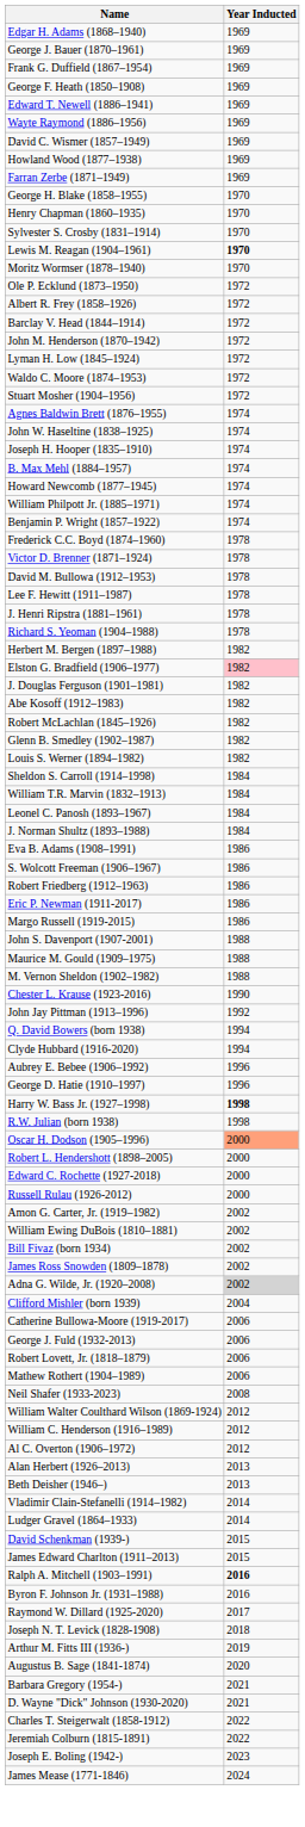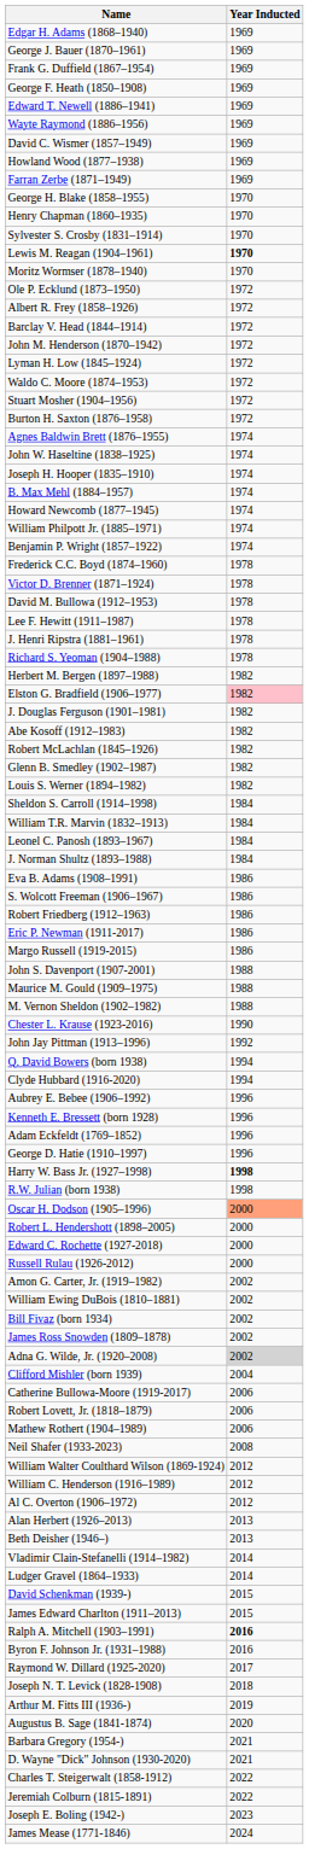 <table class="wikitable sortable">
 <tr>
 <th>Name</th>
 <th>Year Inducted</th>
 </tr>
 <tr>
 <td><a href='#'>Edgar H. Adams</a> (1868–1940)</td>
 <td>1969</td>
 </tr>
 <tr>
 <td>George J. Bauer (1870–1961)</td>
 <td>1969</td>
 </tr>
 <tr>
 <td>Frank G. Duffield (1867–1954)</td>
 <td>1969</td>
 </tr>
 <tr>
 <td>George F. Heath (1850–1908)</td>
 <td>1969</td>
 </tr>
 <tr>
 <td><a href='#'>Edward T. Newell</a> (1886–1941)</td>
 <td>1969</td>
 </tr>
 <tr>
 <td><a href='#'>Wayte Raymond</a> (1886–1956)</td>
 <td>1969</td>
 </tr>
 <tr>
 <td>David C. Wismer (1857–1949)</td>
 <td>1969</td>
 </tr>
 <tr>
 <td>Howland Wood (1877–1938)</td>
 <td>1969</td>
 </tr>
 <tr>
 <td><a href='#'>Farran Zerbe</a> (1871–1949)</td>
 <td>1969</td>
 </tr>
 <tr>
 <td>George H. Blake (1858–1955)</td>
 <td>1970</td>
 </tr>
 <tr>
 <td>Henry Chapman (1860–1935)</td>
 <td>1970</td>
 </tr>
 <tr>
 <td>Sylvester S. Crosby (1831–1914)</td>
 <td>1970</td>
 </tr>
 <tr>
 <td>Lewis M. Reagan (1904–1961)</td>
 <td><strong>1970</strong></td>
 </tr>
 <tr>
 <td>Moritz Wormser (1878–1940)</td>
 <td>1970</td>
 </tr>
 <tr>
 <td>Ole P. Ecklund (1873–1950)</td>
 <td>1972</td>
 </tr>
 <tr>
 <td>Albert R. Frey (1858–1926)</td>
 <td>1972</td>
 </tr>
 <tr>
 <td>Barclay V. Head (1844–1914)</td>
 <td>1972</td>
 </tr>
 <tr>
 <td>John M. Henderson (1870–1942)</td>
 <td>1972</td>
 </tr>
 <tr>
 <td>Lyman H. Low (1845–1924)</td>
 <td>1972</td>
 </tr>
 <tr>
 <td>Waldo C. Moore (1874–1953)</td>
 <td>1972</td>
 </tr>
 <tr>
 <td>Stuart Mosher (1904–1956)</td>
+<td>1972</td>
+</tr>
+<tr>
+<td>Burton H. Saxton (1876–1958)</td>
 <td>1972</td>
 </tr>
 <tr>
 <td><a href='#'>Agnes Baldwin Brett</a> (1876–1955)</td>
 <td>1974</td>
 </tr>
 <tr>
 <td>John W. Haseltine (1838–1925)</td>
 <td>1974</td>
 </tr>
 <tr>
 <td>Joseph H. Hooper (1835–1910)</td>
 <td>1974</td>
 </tr>
 <tr>
 <td><a href='#'>B. Max Mehl</a> (1884–1957)</td>
 <td>1974</td>
 </tr>
 <tr>
 <td>Howard Newcomb (1877–1945)</td>
 <td>1974</td>
 </tr>
 <tr>
 <td>William Philpott Jr. (1885–1971)</td>
 <td>1974</td>
 </tr>
 <tr>
 <td>Benjamin P. Wright (1857–1922)</td>
 <td>1974</td>
 </tr>
 <tr>
 <td>Frederick C.C. Boyd (1874–1960)</td>
 <td>1978</td>
 </tr>
 <tr>
 <td><a href='#'>Victor D. Brenner</a> (1871–1924)</td>
 <td>1978</td>
 </tr>
 <tr>
 <td>David M. Bullowa (1912–1953)</td>
 <td>1978</td>
 </tr>
 <tr>
 <td>Lee F. Hewitt (1911–1987)</td>
 <td>1978</td>
 </tr>
 <tr>
 <td>J. Henri Ripstra (1881–1961)</td>
 <td>1978</td>
 </tr>
 <tr>
 <td><a href='#'>Richard S. Yeoman</a> (1904–1988)</td>
 <td>1978</td>
 </tr>
 <tr>
 <td>Herbert M. Bergen (1897–1988)</td>
 <td>1982</td>
 </tr>
 <tr>
 <td>Elston G. Bradfield (1906–1977)</td>
 <td style="background: pink;">1982</td>
 </tr>
 <tr>
 <td>J. Douglas Ferguson (1901–1981)</td>
 <td>1982</td>
 </tr>
 <tr>
 <td>Abe Kosoff (1912–1983)</td>
 <td>1982</td>
 </tr>
 <tr>
 <td>Robert McLachlan (1845–1926)</td>
 <td>1982</td>
 </tr>
 <tr>
 <td>Glenn B. Smedley (1902–1987)</td>
 <td>1982</td>
 </tr>
 <tr>
 <td>Louis S. Werner (1894–1982)</td>
 <td>1982</td>
 </tr>
 <tr>
 <td>Sheldon S. Carroll (1914–1998)</td>
 <td>1984</td>
 </tr>
 <tr>
 <td>William T.R. Marvin (1832–1913)</td>
 <td>1984</td>
 </tr>
 <tr>
 <td>Leonel C. Panosh (1893–1967)</td>
 <td>1984</td>
 </tr>
 <tr>
 <td>J. Norman Shultz (1893–1988)</td>
 <td>1984</td>
 </tr>
 <tr>
 <td>Eva B. Adams (1908–1991)</td>
 <td>1986</td>
 </tr>
 <tr>
 <td>S. Wolcott Freeman (1906–1967)</td>
 <td>1986</td>
 </tr>
 <tr>
 <td>Robert Friedberg (1912–1963)</td>
 <td>1986</td>
 </tr>
 <tr>
 <td><a href='#'>Eric P. Newman</a> (1911-2017)</td>
 <td>1986</td>
 </tr>
 <tr>
 <td>Margo Russell (1919-2015)</td>
 <td>1986</td>
 </tr>
 <tr>
 <td>John S. Davenport (1907-2001)</td>
 <td>1988</td>
 </tr>
 <tr>
 <td>Maurice M. Gould (1909–1975)</td>
 <td>1988</td>
 </tr>
 <tr>
 <td>M. Vernon Sheldon (1902–1982)</td>
 <td>1988</td>
 </tr>
 <tr>
 <td><a href='#'>Chester L. Krause</a> (1923-2016)</td>
 <td>1990</td>
 </tr>
 <tr>
 <td>John Jay Pittman (1913–1996)</td>
 <td>1992</td>
 </tr>
 <tr>
 <td><a href='#'>Q. David Bowers</a> (born 1938)</td>
 <td>1994</td>
 </tr>
 <tr>
 <td>Clyde Hubbard (1916-2020)</td>
 <td>1994</td>
 </tr>
 <tr>
 <td>Aubrey E. Bebee (1906–1992)</td>
 <td>1996</td>
 </tr>
 <tr>
+<td><a href='#'>Kenneth E. Bressett</a> (born 1928)</td>
+<td>1996</td>
+</tr>
+<tr>
+<td>Adam Eckfeldt (1769–1852)</td>
+<td>1996</td>
+</tr>
+<tr>
 <td>George D. Hatie (1910–1997)</td>
 <td>1996</td>
 </tr>
 <tr>
 <td>Harry W. Bass Jr. (1927–1998)</td>
 <td><strong>1998</strong></td>
 </tr>
 <tr>
 <td><a href='#'>R.W. Julian</a> (born 1938)</td>
 <td>1998</td>
 </tr>
 <tr>
 <td><a href='#'>Oscar H. Dodson</a> (1905–1996)</td>
 <td style="background: lightsalmon;">2000</td>
 </tr>
 <tr>
 <td><a href='#'>Robert L. Hendershott</a> (1898–2005)</td>
 <td>2000</td>
 </tr>
 <tr>
 <td><a href='#'>Edward C. Rochette</a> (1927-2018)</td>
 <td>2000</td>
 </tr>
 <tr>
 <td><a href='#'>Russell Rulau</a> (1926-2012)</td>
 <td>2000</td>
 </tr>
 <tr>
 <td>Amon G. Carter, Jr. (1919–1982)</td>
 <td>2002</td>
 </tr>
 <tr>
 <td>William Ewing DuBois (1810–1881)</td>
 <td>2002</td>
 </tr>
 <tr>
 <td><a href='#'>Bill Fivaz</a> (born 1934)</td>
 <td>2002</td>
 </tr>
 <tr>
 <td><a href='#'>James Ross Snowden</a> (1809–1878)</td>
 <td>2002</td>
 </tr>
 <tr>
 <td>Adna G. Wilde, Jr. (1920–2008)</td>
 <td style="background: lightgrey;">2002</td>
 </tr>
 <tr>
 <td><a href='#'>Clifford Mishler</a> (born 1939)</td>
 <td>2004</td>
 </tr>
 <tr>
 <td>Catherine Bullowa-Moore (1919-2017)</td>
-<td>2006</td>
-</tr>
-<tr>
-<td>George J. Fuld (1932-2013)</td>
 <td>2006</td>
 </tr>
 <tr>
 <td>Robert Lovett, Jr. (1818–1879)</td>
 <td>2006</td>
 </tr>
 <tr>
 <td>Mathew Rothert (1904–1989)</td>
 <td>2006</td>
 </tr>
 <tr>
 <td>Neil Shafer (1933-2023)</td>
 <td>2008</td>
 </tr>
 <tr>
 <td>William Walter Coulthard Wilson (1869-1924)</td>
 <td>2012</td>
 </tr>
 <tr>
 <td>William C. Henderson (1916–1989)</td>
 <td>2012</td>
 </tr>
 <tr>
 <td>Al C. Overton (1906–1972)</td>
 <td>2012</td>
 </tr>
 <tr>
 <td>Alan Herbert (1926–2013)</td>
 <td>2013</td>
 </tr>
 <tr>
 <td>Beth Deisher (1946–)</td>
 <td>2013</td>
 </tr>
 <tr>
 <td>Vladimir Clain-Stefanelli (1914–1982)</td>
 <td>2014</td>
 </tr>
 <tr>
 <td>Ludger Gravel (1864–1933)</td>
 <td>2014</td>
 </tr>
 <tr>
 <td><a href='#'>David Schenkman</a> (1939-)</td>
 <td>2015</td>
 </tr>
 <tr>
 <td>James Edward Charlton (1911–2013)</td>
 <td>2015</td>
 </tr>
 <tr>
 <td>Ralph A. Mitchell (1903–1991)</td>
 <td><strong>2016</strong></td>
 </tr>
 <tr>
 <td>Byron F. Johnson Jr. (1931–1988)</td>
 <td>2016</td>
 </tr>
 <tr>
 <td>Raymond W. Dillard (1925-2020)</td>
 <td>2017</td>
 </tr>
 <tr>
 <td>Joseph N. T. Levick (1828-1908)</td>
 <td>2018</td>
 </tr>
 <tr>
 <td>Arthur M. Fitts III (1936-)</td>
 <td>2019</td>
 </tr>
 <tr>
 <td>Augustus B. Sage (1841-1874)</td>
 <td>2020</td>
 </tr>
 <tr>
 <td>Barbara Gregory (1954-)</td>
 <td>2021</td>
 </tr>
 <tr>
 <td>D. Wayne "Dick" Johnson (1930-2020)</td>
 <td>2021</td>
 </tr>
 <tr>
 <td>Charles T. Steigerwalt (1858-1912)</td>
 <td>2022</td>
 </tr>
 <tr>
 <td>Jeremiah Colburn (1815-1891)</td>
 <td>2022</td>
 </tr>
 <tr>
 <td>Joseph E. Boling (1942-)</td>
 <td>2023</td>
 </tr>
 <tr>
 <td>James Mease (1771-1846)</td>
 <td>2024</td>
 </tr>
 </table>
